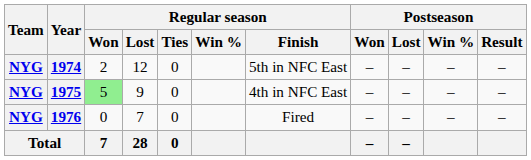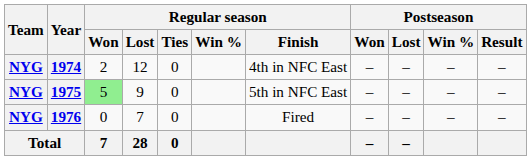 <table class="wikitable" style="font-size: 95%; text-align:center;">
 <tr>
 <th rowspan="2">Team</th>
 <th rowspan="2">Year</th>
 <th colspan="5">Regular season</th>
 <th colspan="4">Postseason</th>
 </tr>
 <tr>
 <th>Won</th>
 <th>Lost</th>
 <th>Ties</th>
 <th>Win %</th>
 <th>Finish</th>
 <th>Won</th>
 <th>Lost</th>
 <th>Win %</th>
 <th>Result</th>
 </tr>
 <tr ! style="background:;">
 </tr>
 <tr>
 <th><a href='#'>NYG</a></th>
 <th><a href='#'>1974</a></th>
 <td>2</td>
 <td>12</td>
 <td>0</td>
 <td></td>
-<td>5th in NFC East</td>
+<td>4th in NFC East</td>
 <td>–</td>
 <td>–</td>
 <td>–</td>
 <td>–</td>
 </tr>
 <tr>
 <th><a href='#'>NYG</a></th>
 <th><a href='#'>1975</a></th>
 <td style="background: lightgreen;">5</td>
 <td>9</td>
 <td>0</td>
 <td></td>
-<td>4th in NFC East</td>
+<td>5th in NFC East</td>
 <td>–</td>
 <td>–</td>
 <td>–</td>
 <td>–</td>
 </tr>
 <tr>
 <th><a href='#'>NYG</a></th>
 <th><a href='#'>1976</a></th>
 <td>0</td>
 <td>7</td>
 <td>0</td>
 <td></td>
 <td>Fired</td>
 <td>–</td>
 <td>–</td>
 <td>–</td>
 <td>–</td>
 </tr>
 <tr>
 <th colspan="2">Total</th>
 <th>7</th>
 <th>28</th>
 <th>0</th>
 <th></th>
 <th></th>
 <th>–</th>
 <th>–</th>
 <th></th>
 <th></th>
 </tr>
 </table>
